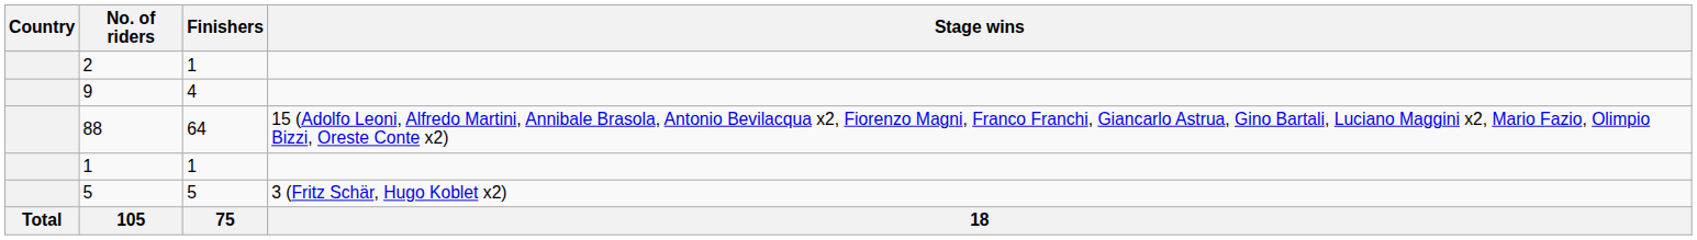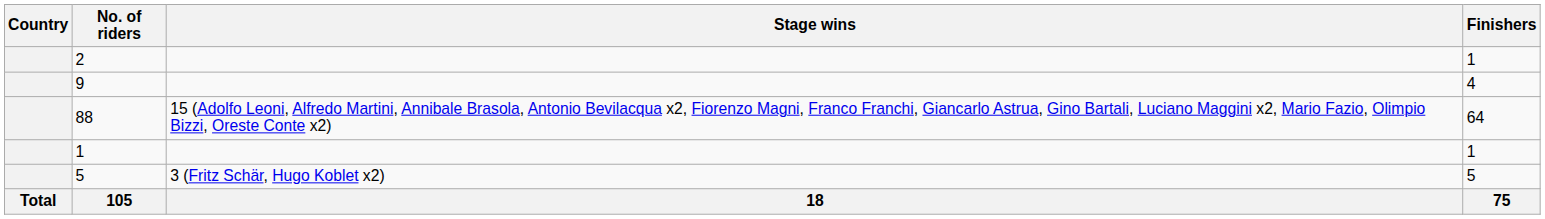 <table class="wikitable plainrowheaders sortable">
 <tr>
 <th scope="col">Country</th>
 <th scope="col">No. of riders</th>
+<th scope="col">Stage wins</th>
 <th scope="col">Finishers</th>
-<th scope="col">Stage wins</th>
 </tr>
 <tr>
 <th scope="row"></th>
 <td>2</td>
+<td></td>
 <td>1</td>
-<td></td>
 </tr>
 <tr>
 <th scope="row"></th>
 <td>9</td>
+<td></td>
 <td>4</td>
-<td></td>
 </tr>
 <tr>
 <th scope="row"></th>
 <td>88</td>
+<td>15 (<a href='#'>Adolfo Leoni</a>, <a href='#'>Alfredo Martini</a>, <a href='#'>Annibale Brasola</a>, <a href='#'>Antonio Bevilacqua</a> x2, <a href='#'>Fiorenzo Magni</a>, <a href='#'>Franco Franchi</a>, <a href='#'>Giancarlo Astrua</a>, <a href='#'>Gino Bartali</a>, <a href='#'>Luciano Maggini</a> x2, <a href='#'>Mario Fazio</a>, <a href='#'>Olimpio Bizzi</a>, <a href='#'>Oreste Conte</a> x2)</td>
 <td>64</td>
-<td>15 (<a href='#'>Adolfo Leoni</a>, <a href='#'>Alfredo Martini</a>, <a href='#'>Annibale Brasola</a>, <a href='#'>Antonio Bevilacqua</a> x2, <a href='#'>Fiorenzo Magni</a>, <a href='#'>Franco Franchi</a>, <a href='#'>Giancarlo Astrua</a>, <a href='#'>Gino Bartali</a>, <a href='#'>Luciano Maggini</a> x2, <a href='#'>Mario Fazio</a>, <a href='#'>Olimpio Bizzi</a>, <a href='#'>Oreste Conte</a> x2)</td>
 </tr>
 <tr>
 <th scope="row"></th>
 <td>1</td>
+<td></td>
 <td>1</td>
-<td></td>
 </tr>
 <tr>
 <th scope="row"></th>
 <td>5</td>
+<td>3 (<a href='#'>Fritz Schär</a>, <a href='#'>Hugo Koblet</a> x2)</td>
 <td>5</td>
-<td>3 (<a href='#'>Fritz Schär</a>, <a href='#'>Hugo Koblet</a> x2)</td>
 </tr>
 <tr>
 <th>Total</th>
 <th>105</th>
+<th>18</th>
 <th>75</th>
-<th>18</th>
 </tr>
 </table>
